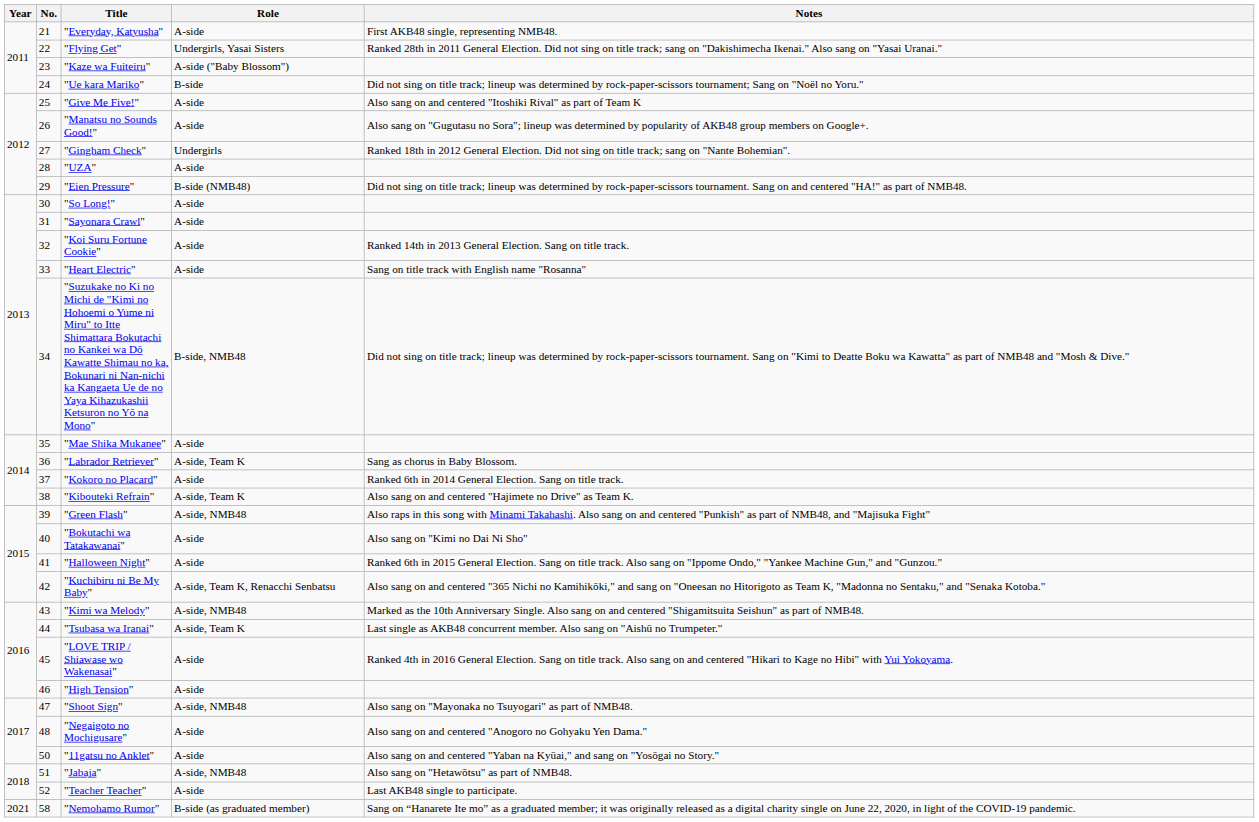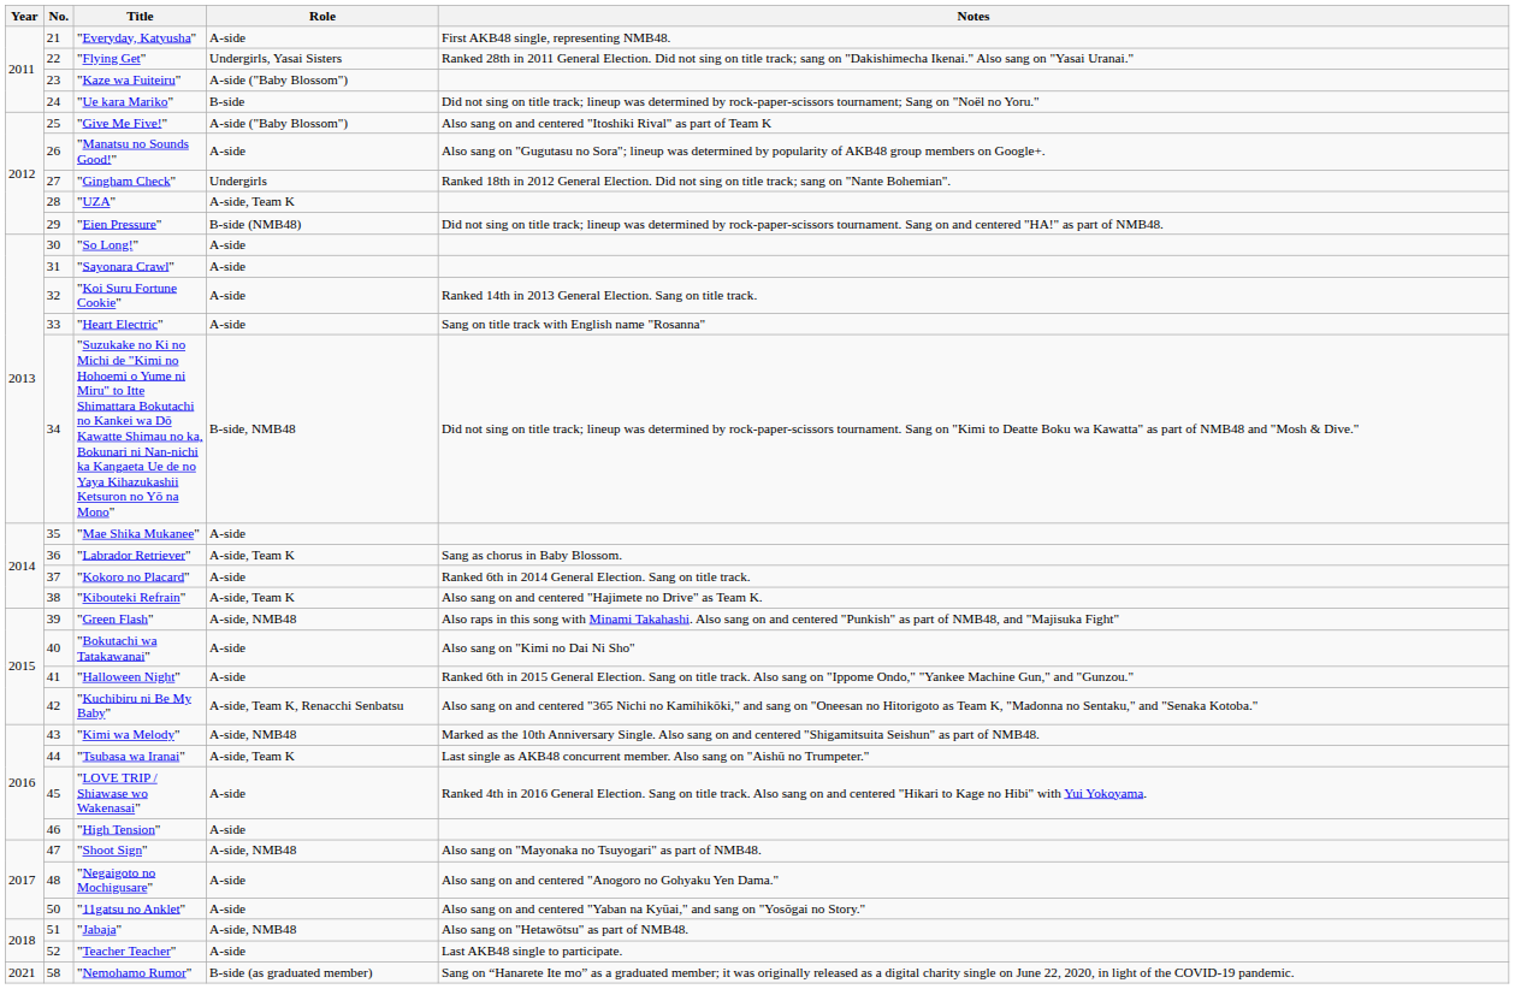 <table class="wikitable sortable mw-collapsible" style="width:90%;">
 <tr>
 <th>Year</th>
 <th data-sort-type="number">No.</th>
 <th style="width:150px;">Title</th>
 <th>Role</th>
 <th class="unsortable">Notes</th>
 </tr>
 <tr>
 <td rowspan="4">2011</td>
 <td>21</td>
 <td>"<a href='#'>Everyday, Katyusha</a>"</td>
 <td>A-side</td>
 <td>First AKB48 single, representing NMB48.</td>
 </tr>
 <tr>
 <td>22</td>
 <td>"<a href='#'>Flying Get</a>"</td>
 <td>Undergirls, Yasai Sisters</td>
 <td>Ranked 28th in 2011 General Election. Did not sing on title track; sang on "Dakishimecha Ikenai." Also sang on "Yasai Uranai."</td>
 </tr>
 <tr>
 <td>23</td>
 <td>"<a href='#'>Kaze wa Fuiteiru</a>"</td>
 <td>A-side ("Baby Blossom")</td>
 <td></td>
 </tr>
 <tr>
 <td>24</td>
 <td>"<a href='#'>Ue kara Mariko</a>"</td>
 <td>B-side</td>
 <td>Did not sing on title track; lineup was determined by rock-paper-scissors tournament; Sang on "Noël no Yoru."</td>
 </tr>
 <tr>
 <td rowspan="5">2012</td>
 <td>25</td>
 <td>"<a href='#'>Give Me Five!</a>"</td>
-<td>A-side</td>
+<td>A-side ("Baby Blossom")</td>
 <td>Also sang on and centered "Itoshiki Rival" as part of Team K</td>
 </tr>
 <tr>
 <td>26</td>
 <td>"<a href='#'>Manatsu no Sounds Good!</a>"</td>
 <td>A-side</td>
 <td>Also sang on "Gugutasu no Sora"; lineup was determined by popularity of AKB48 group members on Google+.</td>
 </tr>
 <tr>
 <td>27</td>
 <td>"<a href='#'>Gingham Check</a>"</td>
 <td>Undergirls</td>
 <td>Ranked 18th in 2012 General Election. Did not sing on title track; sang on "Nante Bohemian".</td>
 </tr>
 <tr>
 <td>28</td>
 <td>"<a href='#'>UZA</a>"</td>
-<td>A-side</td>
+<td>A-side, Team K</td>
 <td></td>
 </tr>
 <tr>
 <td>29</td>
 <td>"<a href='#'>Eien Pressure</a>"</td>
 <td>B-side (NMB48)</td>
 <td>Did not sing on title track; lineup was determined by rock-paper-scissors tournament. Sang on and centered "HA!" as part of NMB48.</td>
 </tr>
 <tr>
 <td rowspan="5">2013</td>
 <td>30</td>
 <td>"<a href='#'>So Long!</a>"</td>
 <td>A-side</td>
 <td></td>
 </tr>
 <tr>
 <td>31</td>
 <td>"<a href='#'>Sayonara Crawl</a>"</td>
 <td>A-side</td>
 <td></td>
 </tr>
 <tr>
 <td>32</td>
 <td>"<a href='#'>Koi Suru Fortune Cookie</a>"</td>
 <td>A-side</td>
 <td>Ranked 14th in 2013 General Election. Sang on title track.</td>
 </tr>
 <tr>
 <td>33</td>
 <td>"<a href='#'>Heart Electric</a>"</td>
 <td>A-side</td>
 <td>Sang on title track with English name "Rosanna"</td>
 </tr>
 <tr>
 <td>34</td>
 <td>"<a href='#'>Suzukake no Ki no Michi de "Kimi no Hohoemi o Yume ni Miru" to Itte Shimattara Bokutachi no Kankei wa Dō Kawatte Shimau no ka, Bokunari ni Nan-nichi ka Kangaeta Ue de no Yaya Kihazukashii Ketsuron no Yō na Mono</a>"</td>
 <td>B-side, NMB48</td>
 <td>Did not sing on title track; lineup was determined by rock-paper-scissors tournament. Sang on "Kimi to Deatte Boku wa Kawatta" as part of NMB48 and "Mosh & Dive."</td>
 </tr>
 <tr>
 <td rowspan="4">2014</td>
 <td>35</td>
 <td>"<a href='#'>Mae Shika Mukanee</a>"</td>
 <td>A-side</td>
 <td></td>
 </tr>
 <tr>
 <td>36</td>
 <td>"<a href='#'>Labrador Retriever</a>"</td>
 <td>A-side, Team K</td>
 <td>Sang as chorus in Baby Blossom.</td>
 </tr>
 <tr>
 <td>37</td>
 <td>"<a href='#'>Kokoro no Placard</a>"</td>
 <td>A-side</td>
 <td>Ranked 6th in 2014 General Election. Sang on title track.</td>
 </tr>
 <tr>
 <td>38</td>
 <td>"<a href='#'>Kibouteki Refrain</a>"</td>
 <td>A-side, Team K</td>
 <td>Also sang on and centered "Hajimete no Drive" as Team K.</td>
 </tr>
 <tr>
 <td rowspan="4">2015</td>
 <td>39</td>
 <td>"<a href='#'>Green Flash</a>"</td>
 <td>A-side, NMB48</td>
 <td>Also raps in this song with <a href='#'>Minami Takahashi</a>. Also sang on and centered "Punkish" as part of NMB48, and "Majisuka Fight"</td>
 </tr>
 <tr>
 <td>40</td>
 <td>"<a href='#'>Bokutachi wa Tatakawanai</a>"</td>
 <td>A-side</td>
 <td>Also sang on "Kimi no Dai Ni Sho"</td>
 </tr>
 <tr>
 <td>41</td>
 <td>"<a href='#'>Halloween Night</a>"</td>
 <td>A-side</td>
 <td>Ranked 6th in 2015 General Election. Sang on title track. Also sang on "Ippome Ondo," "Yankee Machine Gun," and "Gunzou."</td>
 </tr>
 <tr>
 <td>42</td>
 <td>"<a href='#'>Kuchibiru ni Be My Baby</a>"</td>
 <td>A-side, Team K, Renacchi Senbatsu</td>
 <td>Also sang on and centered "365 Nichi no Kamihikōki," and sang on "Oneesan no Hitorigoto as Team K, "Madonna no Sentaku," and "Senaka Kotoba."</td>
 </tr>
 <tr>
 <td rowspan="4">2016</td>
 <td>43</td>
 <td>"<a href='#'>Kimi wa Melody</a>"</td>
 <td>A-side, NMB48</td>
 <td>Marked as the 10th Anniversary Single. Also sang on and centered "Shigamitsuita Seishun" as part of NMB48.</td>
 </tr>
 <tr>
 <td>44</td>
 <td>"<a href='#'>Tsubasa wa Iranai</a>"</td>
 <td>A-side, Team K</td>
 <td>Last single as AKB48 concurrent member. Also sang on "Aishū no Trumpeter."</td>
 </tr>
 <tr>
 <td>45</td>
 <td>"<a href='#'>LOVE TRIP / Shiawase wo Wakenasai</a>"</td>
 <td>A-side</td>
 <td>Ranked 4th in 2016 General Election. Sang on title track. Also sang on and centered "Hikari to Kage no Hibi" with <a href='#'>Yui Yokoyama</a>.</td>
 </tr>
 <tr>
 <td>46</td>
 <td>"<a href='#'>High Tension</a>"</td>
 <td>A-side</td>
 <td></td>
 </tr>
 <tr>
 <td rowspan="3">2017</td>
 <td>47</td>
 <td>"<a href='#'>Shoot Sign</a>"</td>
 <td>A-side, NMB48</td>
 <td>Also sang on "Mayonaka no Tsuyogari" as part of NMB48.</td>
 </tr>
 <tr>
 <td>48</td>
 <td>"<a href='#'>Negaigoto no Mochigusare</a>"</td>
 <td>A-side</td>
 <td>Also sang on and centered "Anogoro no Gohyaku Yen Dama."</td>
 </tr>
 <tr>
 <td>50</td>
 <td>"<a href='#'>11gatsu no Anklet</a>"</td>
 <td>A-side</td>
 <td>Also sang on and centered "Yaban na Kyūai," and sang on "Yosōgai no Story."</td>
 </tr>
 <tr>
 <td rowspan="2">2018</td>
 <td>51</td>
 <td>"<a href='#'>Jabaja</a>"</td>
 <td>A-side, NMB48</td>
 <td>Also sang on "Hetawōtsu" as part of NMB48.</td>
 </tr>
 <tr>
 <td>52</td>
 <td>"<a href='#'>Teacher Teacher</a>"</td>
 <td>A-side</td>
 <td>Last AKB48 single to participate.</td>
 </tr>
 <tr>
 <td>2021</td>
 <td>58</td>
 <td>"<a href='#'>Nemohamo Rumor</a>"</td>
 <td>B-side (as graduated member)</td>
 <td>Sang on “Hanarete Ite mo” as a graduated member; it was originally released as a digital charity single on June 22, 2020, in light of the COVID-19 pandemic.</td>
 </tr>
 </table>
